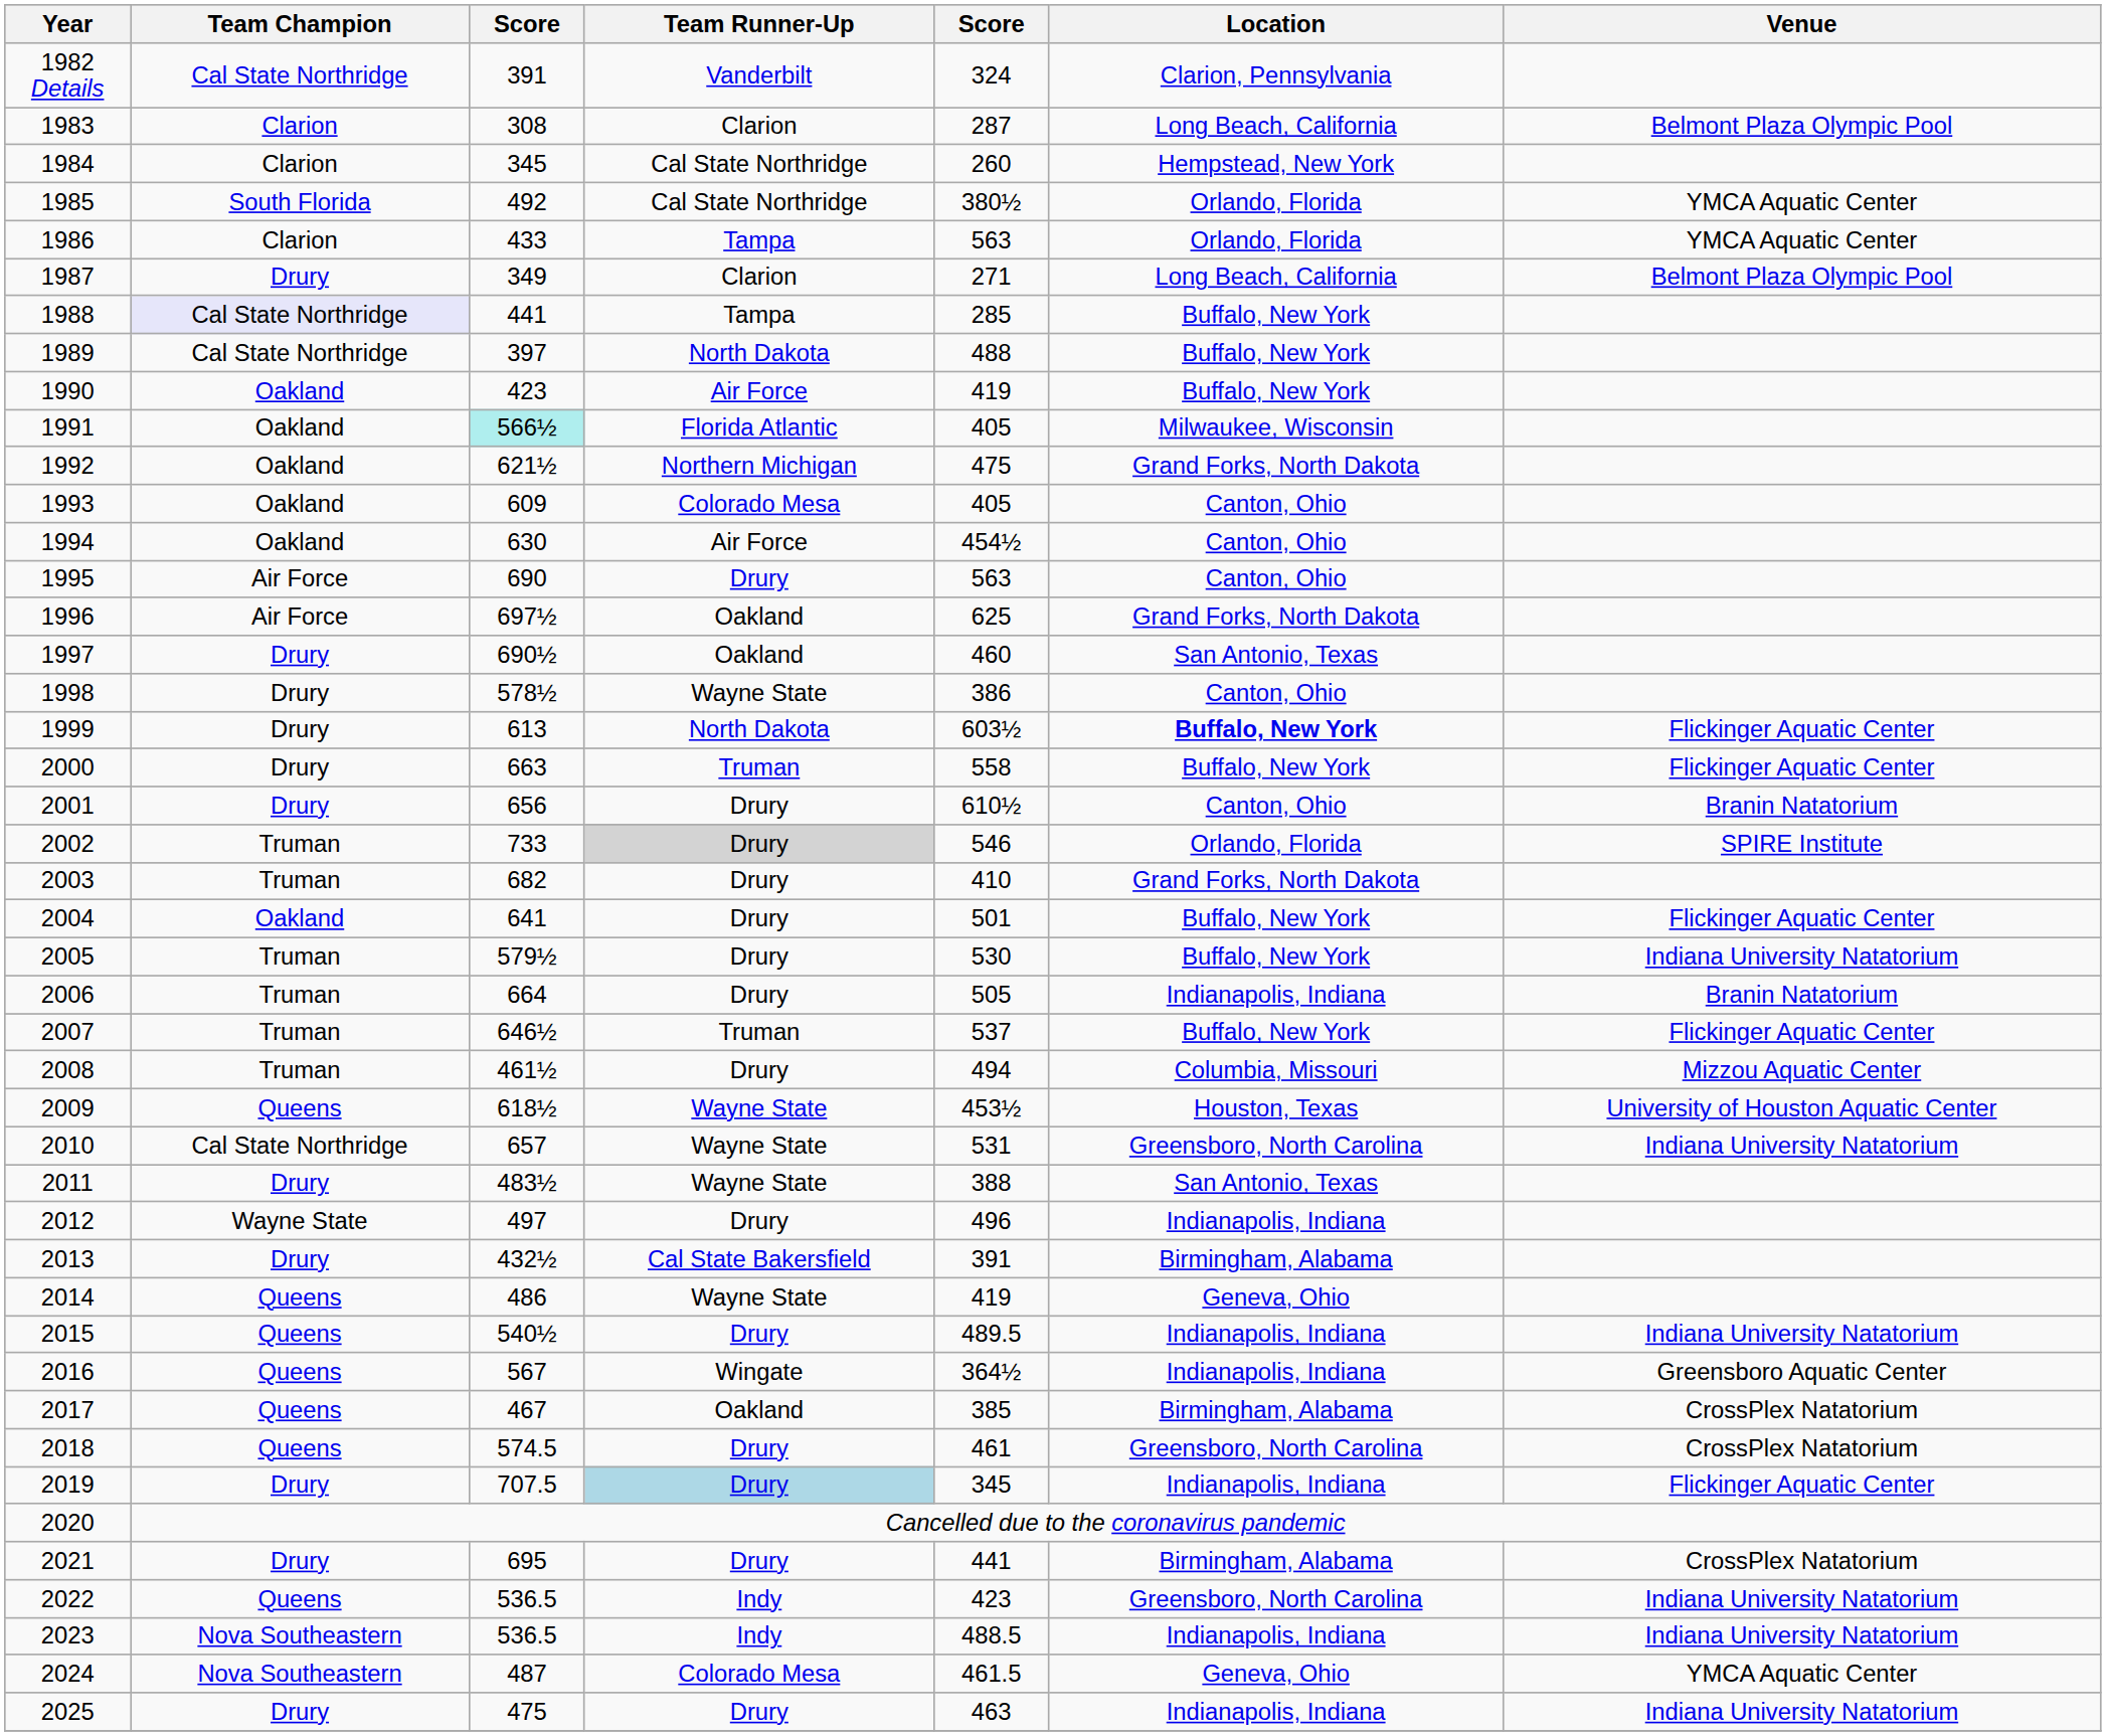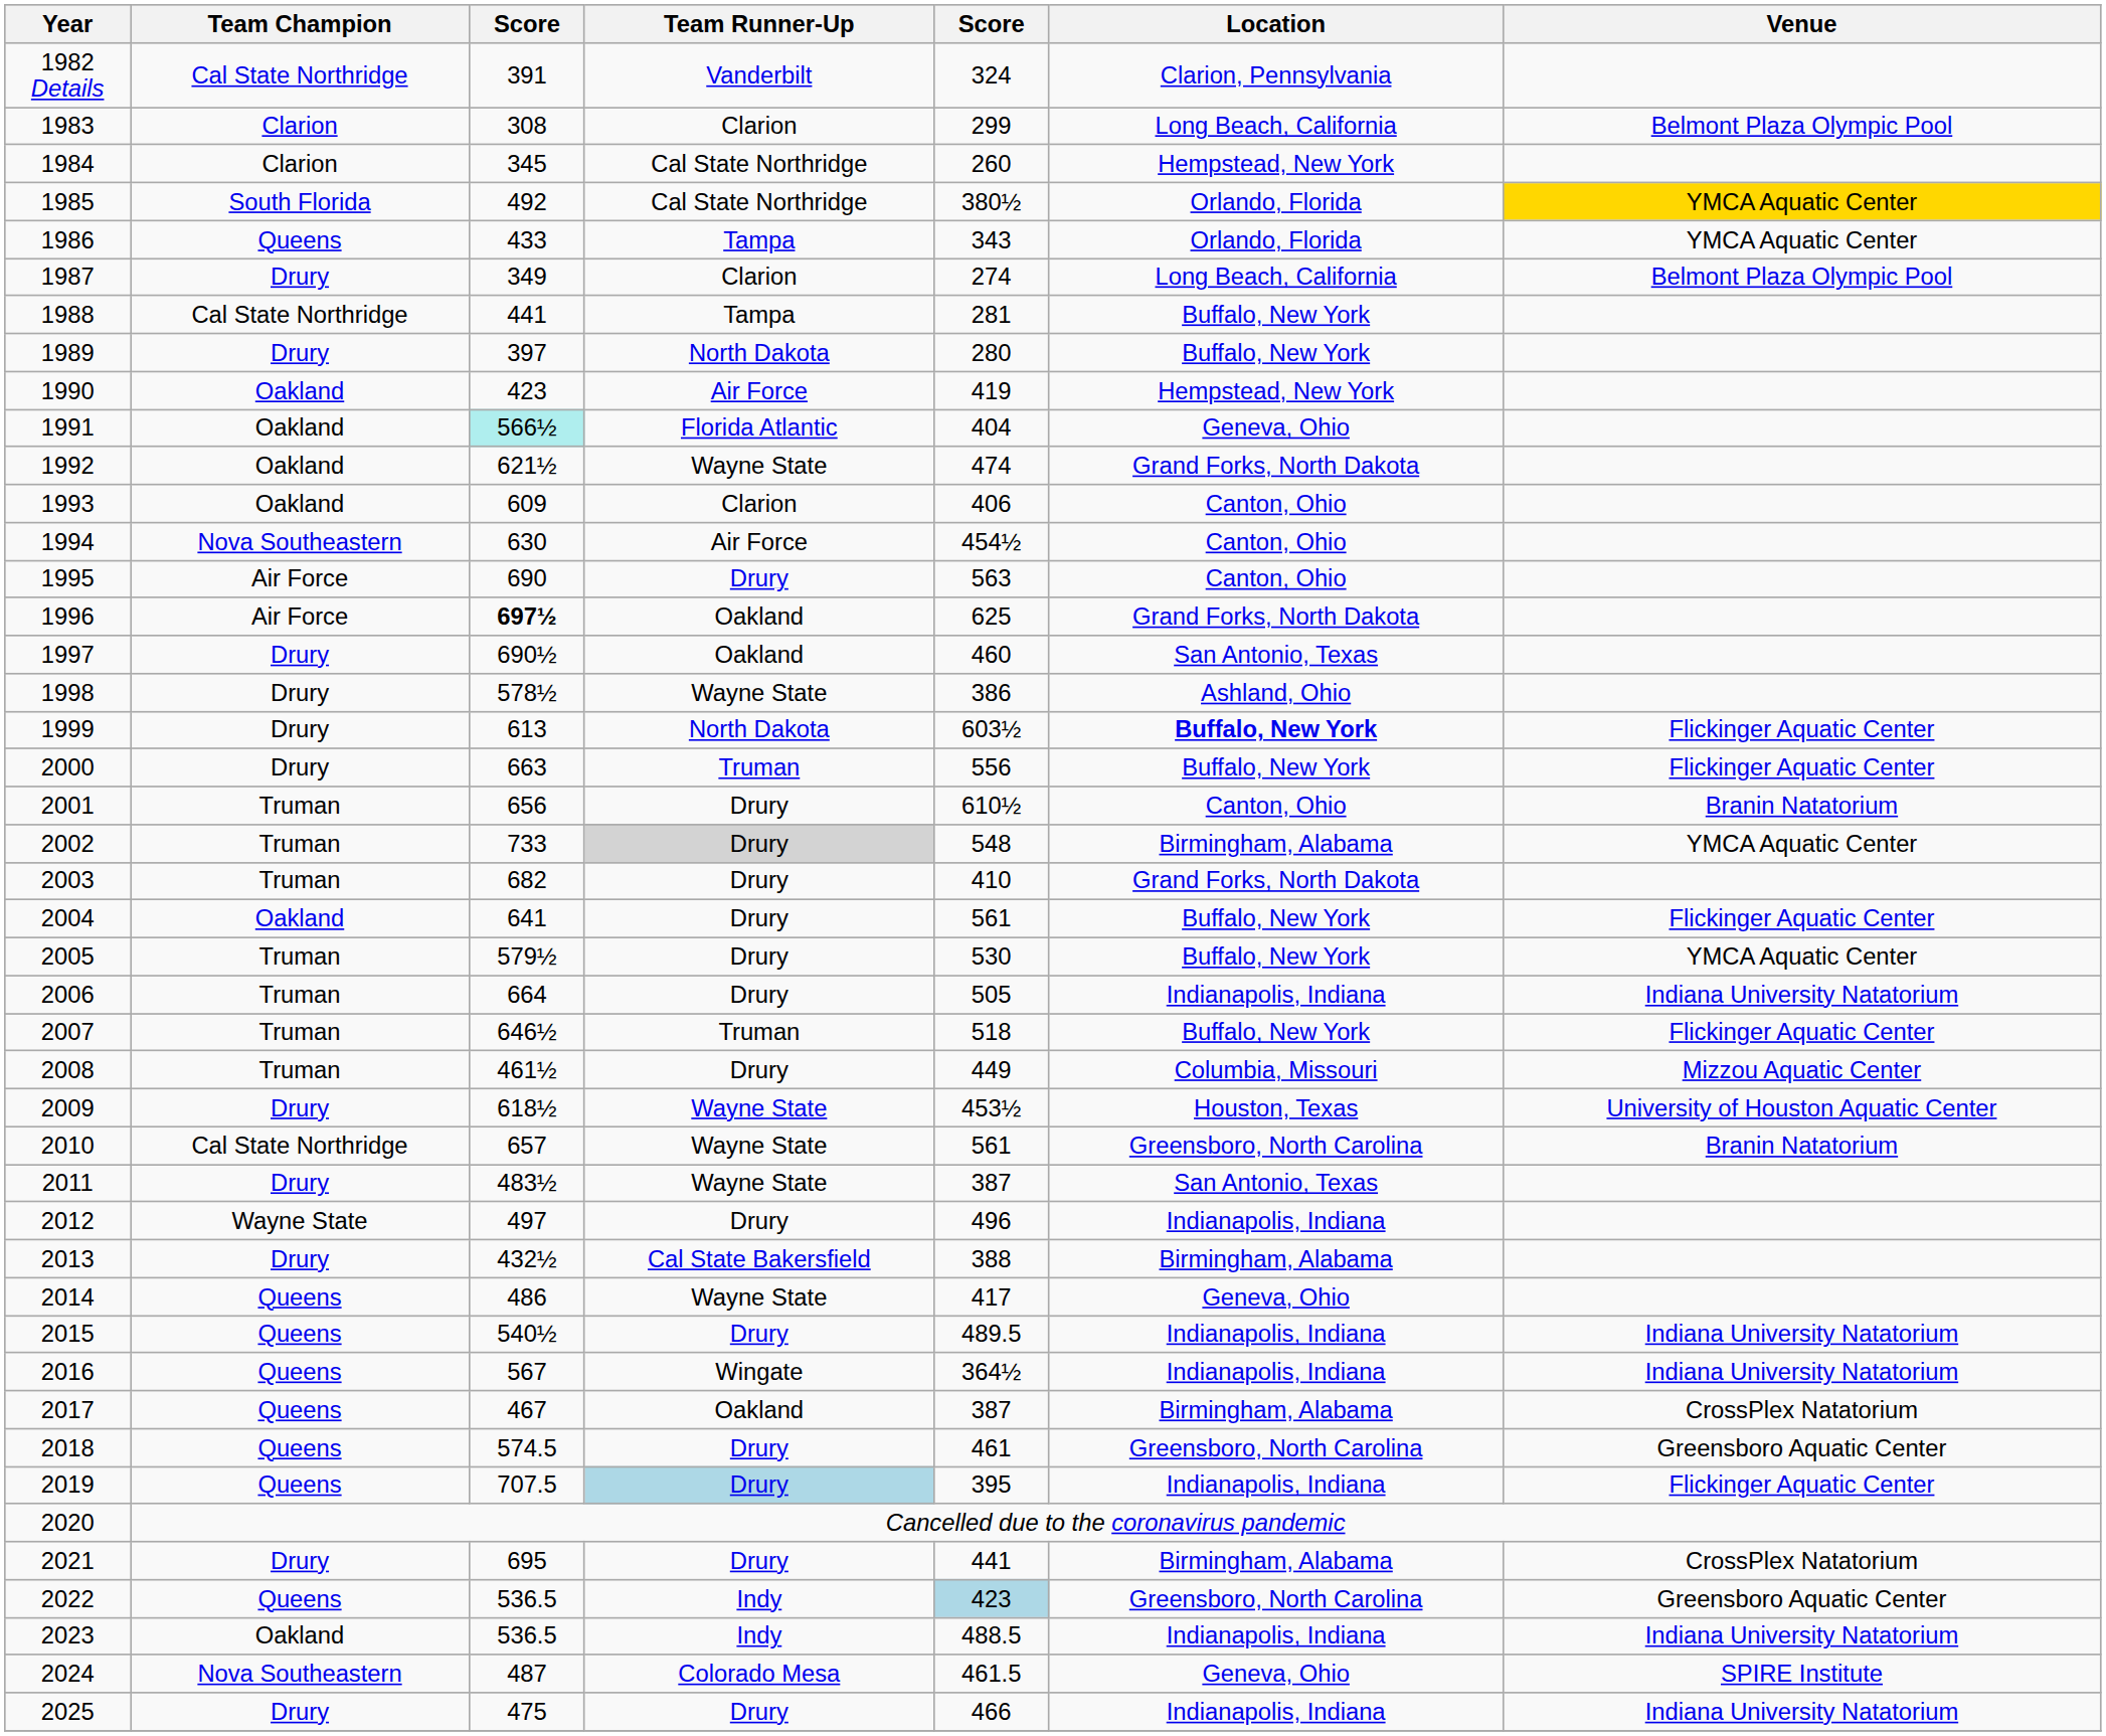 <table class="wikitable sortable" style="font-size:90%; width: 100%; text-align: center;">
 <tr>
 <th>Year</th>
 <th>Team Champion</th>
 <th data-sort-type="number">Score</th>
 <th>Team Runner-Up</th>
 <th data-sort-type="number">Score</th>
 <th>Location</th>
 <th>Venue</th>
 </tr>
 <tr>
 <td>1982<br><em><a href='#'>Details</a></em></td>
 <td><a href='#'>Cal State Northridge</a></td>
 <td>391</td>
 <td><a href='#'>Vanderbilt</a></td>
 <td>324</td>
 <td> <a href='#'>Clarion, Pennsylvania</a></td>
 <td></td>
 </tr>
 <tr>
 <td>1983</td>
 <td><a href='#'>Clarion</a></td>
 <td>308</td>
 <td>Clarion</td>
-<td>287</td>
+<td>299</td>
 <td> <a href='#'>Long Beach, California</a></td>
 <td><a href='#'>Belmont Plaza Olympic Pool</a></td>
 </tr>
 <tr>
 <td>1984</td>
 <td>Clarion</td>
 <td>345</td>
 <td>Cal State Northridge</td>
 <td>260</td>
 <td> <a href='#'>Hempstead, New York</a></td>
 <td></td>
 </tr>
 <tr>
 <td>1985</td>
 <td><a href='#'>South Florida</a></td>
 <td>492</td>
 <td>Cal State Northridge</td>
 <td>380½</td>
 <td> <a href='#'>Orlando, Florida</a></td>
-<td>YMCA Aquatic Center</td>
+<td style="background: gold;">YMCA Aquatic Center</td>
 </tr>
 <tr>
 <td>1986</td>
-<td>Clarion</td>
+<td><a href='#'>Queens</a></td>
 <td>433</td>
 <td><a href='#'>Tampa</a></td>
-<td>563</td>
+<td>343</td>
 <td> <a href='#'>Orlando, Florida</a></td>
 <td>YMCA Aquatic Center</td>
 </tr>
 <tr>
 <td>1987</td>
 <td><a href='#'>Drury</a></td>
 <td>349</td>
 <td>Clarion</td>
-<td>271</td>
+<td>274</td>
 <td> <a href='#'>Long Beach, California</a></td>
 <td><a href='#'>Belmont Plaza Olympic Pool</a></td>
 </tr>
 <tr>
 <td>1988</td>
-<td style="background: lavender;">Cal State Northridge</td>
+<td>Cal State Northridge</td>
 <td>441</td>
 <td>Tampa</td>
-<td>285</td>
+<td>281</td>
 <td> <a href='#'>Buffalo, New York</a></td>
 <td></td>
 </tr>
 <tr>
 <td>1989</td>
-<td>Cal State Northridge</td>
+<td><a href='#'>Drury</a></td>
 <td>397</td>
 <td><a href='#'>North Dakota</a></td>
-<td>488</td>
+<td>280</td>
 <td> <a href='#'>Buffalo, New York</a></td>
 <td></td>
 </tr>
 <tr>
 <td>1990</td>
 <td><a href='#'>Oakland</a></td>
 <td>423</td>
 <td><a href='#'>Air Force</a></td>
 <td>419</td>
-<td> <a href='#'>Buffalo, New York</a></td>
+<td> <a href='#'>Hempstead, New York</a></td>
 <td></td>
 </tr>
 <tr>
 <td>1991</td>
 <td>Oakland</td>
 <td style="background: paleturquoise;">566½</td>
 <td><a href='#'>Florida Atlantic</a></td>
-<td>405</td>
-<td> <a href='#'>Milwaukee, Wisconsin</a></td>
+<td>404</td>
+<td> <a href='#'>Geneva, Ohio</a></td>
 <td></td>
 </tr>
 <tr>
 <td>1992</td>
 <td>Oakland</td>
 <td>621½</td>
-<td><a href='#'>Northern Michigan</a></td>
-<td>475</td>
+<td>Wayne State</td>
+<td>474</td>
 <td> <a href='#'>Grand Forks, North Dakota</a></td>
 <td></td>
 </tr>
 <tr>
 <td>1993</td>
 <td>Oakland</td>
 <td>609</td>
-<td><a href='#'>Colorado Mesa</a></td>
-<td>405</td>
+<td>Clarion</td>
+<td>406</td>
 <td> <a href='#'>Canton, Ohio</a></td>
 <td></td>
 </tr>
 <tr>
 <td>1994</td>
-<td>Oakland</td>
+<td><a href='#'>Nova Southeastern</a></td>
 <td>630</td>
 <td>Air Force</td>
 <td>454½</td>
 <td> <a href='#'>Canton, Ohio</a></td>
 <td></td>
 </tr>
 <tr>
 <td>1995</td>
 <td>Air Force</td>
 <td>690</td>
 <td><a href='#'>Drury</a></td>
 <td>563</td>
 <td> <a href='#'>Canton, Ohio</a></td>
 <td></td>
 </tr>
 <tr>
 <td>1996</td>
 <td>Air Force</td>
-<td>697½</td>
+<td><strong>697½</strong></td>
 <td>Oakland</td>
 <td>625</td>
 <td> <a href='#'>Grand Forks, North Dakota</a></td>
 <td></td>
 </tr>
 <tr>
 <td>1997</td>
 <td><a href='#'>Drury</a></td>
 <td>690½</td>
 <td>Oakland</td>
 <td>460</td>
 <td> <a href='#'>San Antonio, Texas</a></td>
 <td></td>
 </tr>
 <tr>
 <td>1998</td>
 <td>Drury</td>
 <td>578½</td>
 <td>Wayne State</td>
 <td>386</td>
-<td> <a href='#'>Canton, Ohio</a></td>
+<td> <a href='#'>Ashland, Ohio</a></td>
 <td></td>
 </tr>
 <tr>
 <td>1999</td>
 <td>Drury</td>
 <td>613</td>
 <td><a href='#'>North Dakota</a></td>
 <td>603½</td>
 <td><strong> <a href='#'>Buffalo, New York</a></strong></td>
 <td><a href='#'>Flickinger Aquatic Center</a></td>
 </tr>
 <tr>
 <td>2000</td>
 <td>Drury</td>
 <td>663</td>
 <td><a href='#'>Truman</a></td>
-<td>558</td>
+<td>556</td>
 <td> <a href='#'>Buffalo, New York</a></td>
 <td><a href='#'>Flickinger Aquatic Center</a></td>
 </tr>
 <tr>
 <td>2001</td>
-<td><a href='#'>Drury</a></td>
+<td>Truman</td>
 <td>656</td>
 <td>Drury</td>
 <td>610½</td>
 <td> <a href='#'>Canton, Ohio</a></td>
 <td><a href='#'>Branin Natatorium</a></td>
 </tr>
 <tr>
 <td>2002</td>
 <td>Truman</td>
 <td>733</td>
 <td style="background: lightgrey;">Drury</td>
-<td>546</td>
-<td> <a href='#'>Orlando, Florida</a></td>
-<td><a href='#'>SPIRE Institute</a></td>
+<td>548</td>
+<td> <a href='#'>Birmingham, Alabama</a></td>
+<td>YMCA Aquatic Center</td>
 </tr>
 <tr>
 <td>2003</td>
 <td>Truman</td>
 <td>682</td>
 <td>Drury</td>
 <td>410</td>
 <td> <a href='#'>Grand Forks, North Dakota</a></td>
 <td></td>
 </tr>
 <tr>
 <td>2004</td>
 <td><a href='#'>Oakland</a></td>
 <td>641</td>
 <td>Drury</td>
-<td>501</td>
+<td>561</td>
 <td> <a href='#'>Buffalo, New York</a></td>
 <td><a href='#'>Flickinger Aquatic Center</a></td>
 </tr>
 <tr>
 <td>2005</td>
 <td>Truman</td>
 <td>579½</td>
 <td>Drury</td>
 <td>530</td>
 <td> <a href='#'>Buffalo, New York</a></td>
-<td><a href='#'>Indiana University Natatorium</a></td>
+<td>YMCA Aquatic Center</td>
 </tr>
 <tr>
 <td>2006</td>
 <td>Truman</td>
 <td>664</td>
 <td>Drury</td>
 <td>505</td>
 <td> <a href='#'>Indianapolis, Indiana</a></td>
-<td><a href='#'>Branin Natatorium</a></td>
+<td><a href='#'>Indiana University Natatorium</a></td>
 </tr>
 <tr>
 <td>2007</td>
 <td>Truman</td>
 <td>646½</td>
 <td>Truman</td>
-<td>537</td>
+<td>518</td>
 <td> <a href='#'>Buffalo, New York</a></td>
 <td><a href='#'>Flickinger Aquatic Center</a></td>
 </tr>
 <tr>
 <td>2008</td>
 <td>Truman</td>
 <td>461½</td>
 <td>Drury</td>
-<td>494</td>
+<td>449</td>
 <td> <a href='#'>Columbia, Missouri</a></td>
 <td><a href='#'>Mizzou Aquatic Center</a></td>
 </tr>
 <tr>
 <td>2009</td>
-<td><a href='#'>Queens</a></td>
+<td><a href='#'>Drury</a></td>
 <td>618½</td>
 <td><a href='#'>Wayne State</a></td>
 <td>453½</td>
 <td> <a href='#'>Houston, Texas</a></td>
 <td><a href='#'>University of Houston Aquatic Center</a></td>
 </tr>
 <tr>
 <td>2010</td>
 <td>Cal State Northridge</td>
 <td>657</td>
 <td>Wayne State</td>
-<td>531</td>
+<td>561</td>
 <td> <a href='#'>Greensboro, North Carolina</a></td>
-<td><a href='#'>Indiana University Natatorium</a></td>
+<td><a href='#'>Branin Natatorium</a></td>
 </tr>
 <tr>
 <td>2011</td>
 <td><a href='#'>Drury</a></td>
 <td>483½</td>
 <td>Wayne State</td>
-<td>388</td>
+<td>387</td>
 <td> <a href='#'>San Antonio, Texas</a></td>
 <td></td>
 </tr>
 <tr>
 <td>2012</td>
 <td>Wayne State</td>
 <td>497</td>
 <td>Drury</td>
 <td>496</td>
 <td> <a href='#'>Indianapolis, Indiana</a></td>
 <td></td>
 </tr>
 <tr>
 <td>2013</td>
 <td><a href='#'>Drury</a></td>
 <td>432½</td>
 <td><a href='#'>Cal State Bakersfield</a></td>
-<td>391</td>
+<td>388</td>
 <td> <a href='#'>Birmingham, Alabama</a></td>
 <td></td>
 </tr>
 <tr>
 <td>2014</td>
 <td><a href='#'>Queens</a></td>
 <td>486</td>
 <td>Wayne State</td>
-<td>419</td>
+<td>417</td>
 <td> <a href='#'>Geneva, Ohio</a></td>
 <td></td>
 </tr>
 <tr>
 <td>2015</td>
 <td><a href='#'>Queens</a></td>
 <td>540½</td>
 <td><a href='#'>Drury</a></td>
 <td>489.5</td>
 <td> <a href='#'>Indianapolis, Indiana</a></td>
 <td><a href='#'>Indiana University Natatorium</a></td>
 </tr>
 <tr>
 <td>2016</td>
 <td><a href='#'>Queens</a></td>
 <td>567</td>
 <td>Wingate</td>
 <td>364½</td>
 <td> <a href='#'>Indianapolis, Indiana</a></td>
-<td>Greensboro Aquatic Center</td>
+<td><a href='#'>Indiana University Natatorium</a></td>
 </tr>
 <tr>
 <td>2017</td>
 <td><a href='#'>Queens</a></td>
 <td>467</td>
 <td>Oakland</td>
-<td>385</td>
+<td>387</td>
 <td> <a href='#'>Birmingham, Alabama</a></td>
 <td>CrossPlex Natatorium</td>
 </tr>
 <tr>
 <td>2018</td>
 <td><a href='#'>Queens</a></td>
 <td>574.5</td>
 <td><a href='#'>Drury</a></td>
 <td>461</td>
 <td> <a href='#'>Greensboro, North Carolina</a></td>
-<td>CrossPlex Natatorium</td>
+<td>Greensboro Aquatic Center</td>
 </tr>
 <tr>
 <td>2019</td>
-<td><a href='#'>Drury</a></td>
+<td><a href='#'>Queens</a></td>
 <td>707.5</td>
 <td style="background: lightblue;"><a href='#'>Drury</a></td>
-<td>345</td>
+<td>395</td>
 <td> <a href='#'>Indianapolis, Indiana</a></td>
 <td><a href='#'>Flickinger Aquatic Center</a></td>
 </tr>
 <tr>
 <td>2020</td>
 <td colspan=6 align=center><em>Cancelled due to the <a href='#'>coronavirus pandemic</a></em></td>
 </tr>
 <tr>
 <td>2021</td>
 <td><a href='#'>Drury</a></td>
 <td>695</td>
 <td><a href='#'>Drury</a></td>
 <td>441</td>
 <td> <a href='#'>Birmingham, Alabama</a></td>
 <td>CrossPlex Natatorium</td>
 </tr>
 <tr>
 <td>2022</td>
 <td><a href='#'>Queens</a></td>
 <td>536.5</td>
 <td><a href='#'>Indy</a></td>
-<td>423</td>
+<td style="background: lightblue;">423</td>
 <td> <a href='#'>Greensboro, North Carolina</a></td>
-<td><a href='#'>Indiana University Natatorium</a></td>
+<td>Greensboro Aquatic Center</td>
 </tr>
 <tr>
 <td>2023</td>
-<td><a href='#'>Nova Southeastern</a></td>
+<td>Oakland</td>
 <td>536.5</td>
 <td><a href='#'>Indy</a></td>
 <td>488.5</td>
 <td> <a href='#'>Indianapolis, Indiana</a></td>
 <td><a href='#'>Indiana University Natatorium</a></td>
 </tr>
 <tr>
 <td>2024</td>
 <td><a href='#'>Nova Southeastern</a></td>
 <td>487</td>
 <td><a href='#'>Colorado Mesa</a></td>
 <td>461.5</td>
 <td> <a href='#'>Geneva, Ohio</a></td>
-<td>YMCA Aquatic Center</td>
+<td><a href='#'>SPIRE Institute</a></td>
 </tr>
 <tr>
 <td>2025</td>
 <td><a href='#'>Drury</a></td>
 <td>475</td>
 <td><a href='#'>Drury</a></td>
-<td>463</td>
+<td>466</td>
 <td> <a href='#'>Indianapolis, Indiana</a></td>
 <td><a href='#'>Indiana University Natatorium</a></td>
 </tr>
 <tr>
 </tr>
 </table>
